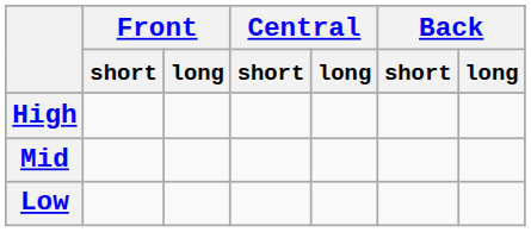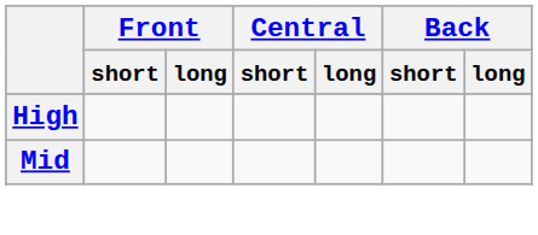 <table class="wikitable" style=text-align:center>
 <tr>
 <th rowspan="2"></th>
 <th colspan="2"><a href='#'>Front</a></th>
 <th colspan="2"><a href='#'>Central</a></th>
 <th colspan="2"><a href='#'>Back</a></th>
 </tr>
 <tr>
 <th><small>short</small></th>
 <th><small>long</small></th>
 <th><small>short</small></th>
 <th><small>long</small></th>
 <th><small>short</small></th>
 <th><small>long</small></th>
 </tr>
 <tr align="center">
 <th><a href='#'>High</a></th>
 <td></td>
 <td></td>
 <td></td>
 <td></td>
 <td></td>
 <td></td>
 </tr>
 <tr align="center">
 <th><a href='#'>Mid</a></th>
 <td></td>
 <td></td>
 <td></td>
 <td></td>
 <td></td>
 <td></td>
 </tr>
-<tr align="center">
-<th><a href='#'>Low</a></th>
-<td></td>
-<td></td>
-<td></td>
-<td></td>
-<td></td>
-<td></td>
-</tr>
 </table>
